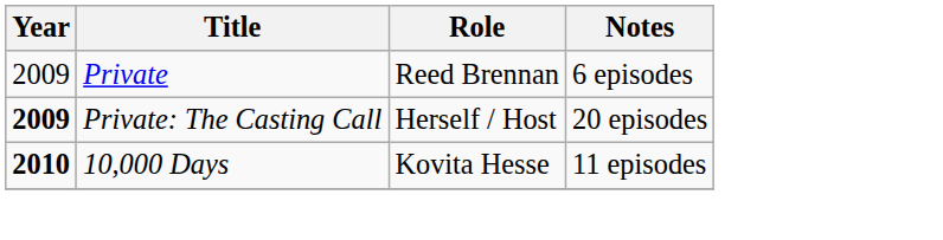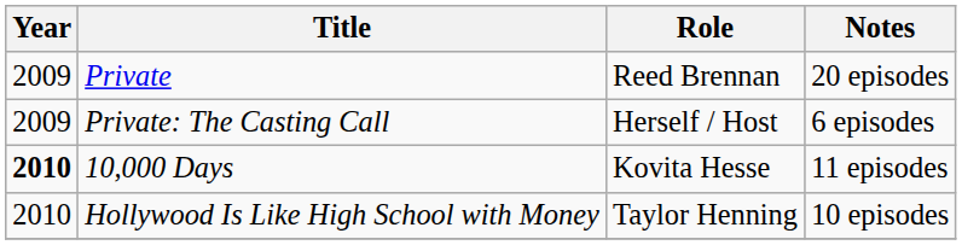 <table class="wikitable sortable">
 <tr>
 <th>Year</th>
 <th>Title</th>
 <th>Role</th>
 <th class="unsortable">Notes</th>
 </tr>
 <tr>
 <td>2009</td>
 <td><em><a href='#'>Private</a></em></td>
 <td>Reed Brennan</td>
-<td>6 episodes</td>
+<td>20 episodes</td>
 </tr>
 <tr>
-<td><strong>2009</strong></td>
+<td>2009</td>
 <td><em>Private: The Casting Call</em></td>
 <td>Herself / Host</td>
-<td>20 episodes</td>
+<td>6 episodes</td>
 </tr>
 <tr>
 <td><strong>2010</strong></td>
 <td><em>10,000 Days</em></td>
 <td>Kovita Hesse</td>
 <td>11 episodes</td>
 </tr>
 <tr>
+<td>2010</td>
+<td><em>Hollywood Is Like High School with Money</em></td>
+<td>Taylor Henning</td>
+<td>10 episodes</td>
+</tr>
+<tr>
 </tr>
 </table>
